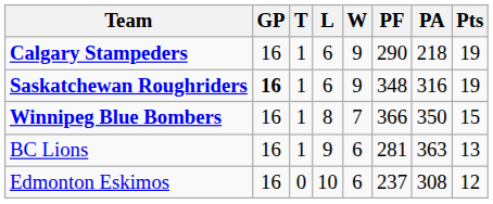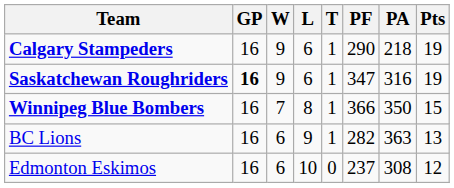 <table class="wikitable">
 <tr>
 <th>Team</th>
 <th>GP</th>
+<th>W</th>
+<th>L</th>
 <th>T</th>
-<th>L</th>
-<th>W</th>
 <th>PF</th>
 <th>PA</th>
 <th>Pts</th>
 </tr>
 <tr align="center">
 <td align="left"><strong><a href='#'>Calgary Stampeders</a></strong></td>
 <td>16</td>
+<td>9</td>
+<td>6</td>
 <td>1</td>
-<td>6</td>
-<td>9</td>
 <td>290</td>
 <td>218</td>
 <td>19</td>
 </tr>
 <tr align="center">
 <td align="left"><strong><a href='#'>Saskatchewan Roughriders</a></strong></td>
 <td><strong>16</strong></td>
+<td>9</td>
+<td>6</td>
 <td>1</td>
-<td>6</td>
-<td>9</td>
-<td>348</td>
+<td>347</td>
 <td>316</td>
 <td>19</td>
 </tr>
 <tr align="center">
 <td align="left"><strong><a href='#'>Winnipeg Blue Bombers</a></strong></td>
 <td>16</td>
+<td>7</td>
+<td>8</td>
 <td>1</td>
-<td>8</td>
-<td>7</td>
 <td>366</td>
 <td>350</td>
 <td>15</td>
 </tr>
 <tr align="center">
 <td align="left"><a href='#'>BC Lions</a></td>
 <td>16</td>
+<td>6</td>
+<td>9</td>
 <td>1</td>
-<td>9</td>
-<td>6</td>
-<td>281</td>
+<td>282</td>
 <td>363</td>
 <td>13</td>
 </tr>
 <tr align="center">
 <td align="left"><a href='#'>Edmonton Eskimos</a></td>
 <td>16</td>
+<td>6</td>
+<td>10</td>
 <td>0</td>
-<td>10</td>
-<td>6</td>
 <td>237</td>
 <td>308</td>
 <td>12</td>
 </tr>
 </table>
